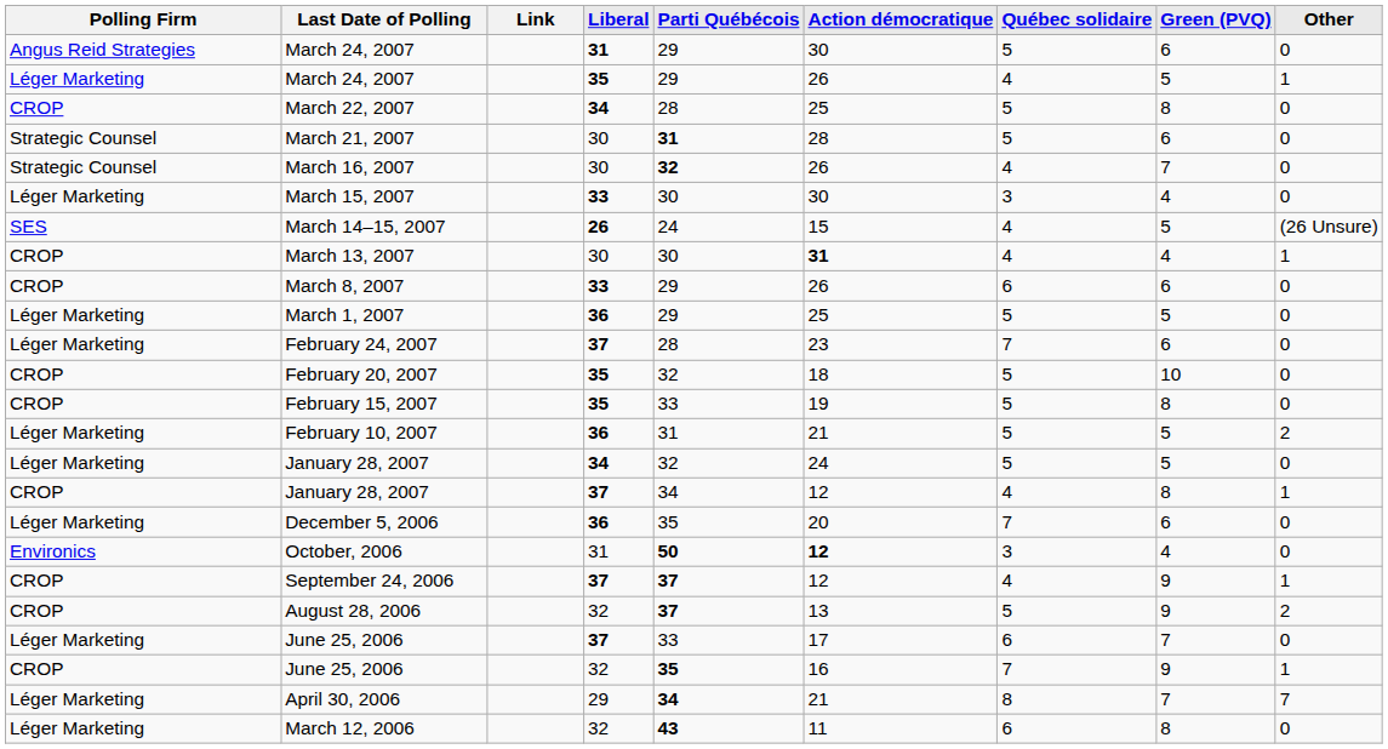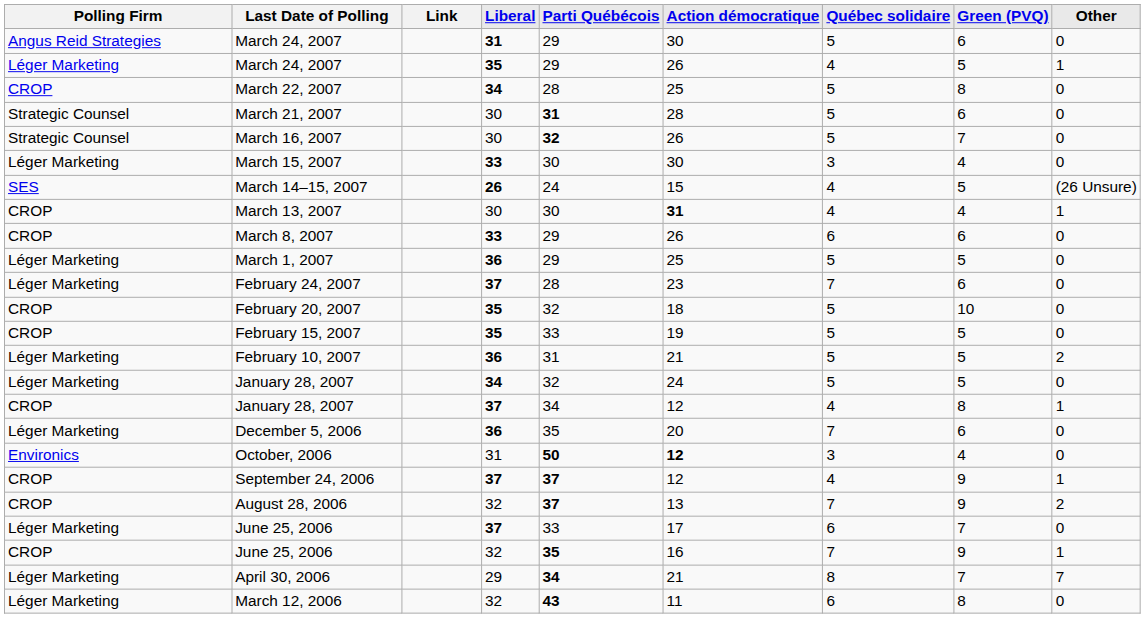 <table class="wikitable">
 <tr style="background:#e9e9e9;">
 <th width=20%>Polling Firm</th>
 <th width=15%>Last Date of Polling</th>
 <th width=7%>Link</th>
 <td><strong><a href='#'>Liberal</a></strong></td>
 <td><strong><a href='#'>Parti Québécois</a></strong></td>
 <td><strong><a href='#'>Action démocratique</a></strong></td>
 <td><strong><a href='#'>Québec solidaire</a></strong></td>
 <td><strong><a href='#'>Green (PVQ)</a></strong></td>
 <td style="text-align:center;"><strong>Other</strong></td>
 </tr>
 <tr>
 <td><a href='#'>Angus Reid Strategies</a></td>
 <td>March 24, 2007</td>
 <td><br></td>
 <td><strong>31</strong></td>
 <td>29</td>
 <td>30</td>
 <td>5</td>
 <td>6</td>
 <td>0</td>
 </tr>
 <tr>
 <td><a href='#'>Léger Marketing</a></td>
 <td>March 24, 2007</td>
 <td><br></td>
 <td><strong>35</strong></td>
 <td>29</td>
 <td>26</td>
 <td>4</td>
 <td>5</td>
 <td>1</td>
 </tr>
 <tr>
 <td><a href='#'>CROP</a></td>
 <td>March 22, 2007</td>
 <td><br></td>
 <td><strong>34</strong></td>
 <td>28</td>
 <td>25</td>
 <td>5</td>
 <td>8</td>
 <td>0</td>
 </tr>
 <tr>
 <td>Strategic Counsel</td>
 <td>March 21, 2007</td>
 <td><br></td>
 <td>30</td>
 <td><strong>31</strong></td>
 <td>28</td>
 <td>5</td>
 <td>6</td>
 <td>0</td>
 </tr>
 <tr>
 <td>Strategic Counsel</td>
 <td>March 16, 2007</td>
 <td><br></td>
 <td>30</td>
 <td><strong>32</strong></td>
 <td>26</td>
-<td>4</td>
+<td>5</td>
 <td>7</td>
 <td>0</td>
 </tr>
 <tr>
 <td>Léger Marketing</td>
 <td>March 15, 2007</td>
 <td><br></td>
 <td><strong>33</strong></td>
 <td>30</td>
 <td>30</td>
 <td>3</td>
 <td>4</td>
 <td>0</td>
 </tr>
 <tr>
 <td><a href='#'>SES</a></td>
 <td>March 14–15, 2007</td>
 <td><br></td>
 <td><strong>26</strong></td>
 <td>24</td>
 <td>15</td>
 <td>4</td>
 <td>5</td>
 <td>(26 Unsure)</td>
 </tr>
 <tr>
 <td>CROP</td>
 <td>March 13, 2007</td>
 <td><br></td>
 <td>30</td>
 <td>30</td>
 <td><strong>31</strong></td>
 <td>4</td>
 <td>4</td>
 <td>1</td>
 </tr>
 <tr>
 <td>CROP</td>
 <td>March 8, 2007</td>
 <td><br></td>
 <td><strong>33</strong></td>
 <td>29</td>
 <td>26</td>
 <td>6</td>
 <td>6</td>
 <td>0</td>
 </tr>
 <tr>
 <td>Léger Marketing</td>
 <td>March 1, 2007</td>
 <td><br></td>
 <td><strong>36</strong></td>
 <td>29</td>
 <td>25</td>
 <td>5</td>
 <td>5</td>
 <td>0</td>
 </tr>
 <tr>
 <td>Léger Marketing</td>
 <td>February 24, 2007</td>
 <td><br></td>
 <td><strong>37</strong></td>
 <td>28</td>
 <td>23</td>
 <td>7</td>
 <td>6</td>
 <td>0</td>
 </tr>
 <tr>
 <td>CROP</td>
 <td>February 20, 2007</td>
 <td></td>
 <td><strong>35</strong></td>
 <td>32</td>
 <td>18</td>
 <td>5</td>
 <td>10</td>
 <td>0</td>
 </tr>
 <tr>
 <td>CROP</td>
 <td>February 15, 2007</td>
 <td></td>
 <td><strong>35</strong></td>
 <td>33</td>
 <td>19</td>
 <td>5</td>
-<td>8</td>
+<td>5</td>
 <td>0</td>
 </tr>
 <tr>
 <td>Léger Marketing</td>
 <td>February 10, 2007</td>
 <td><br></td>
 <td><strong>36</strong></td>
 <td>31</td>
 <td>21</td>
 <td>5</td>
 <td>5</td>
 <td>2</td>
 </tr>
 <tr>
 <td>Léger Marketing</td>
 <td>January 28, 2007</td>
 <td></td>
 <td><strong>34</strong></td>
 <td>32</td>
 <td>24</td>
 <td>5</td>
 <td>5</td>
 <td>0</td>
 </tr>
 <tr>
 <td>CROP</td>
 <td>January 28, 2007</td>
 <td></td>
 <td><strong>37</strong></td>
 <td>34</td>
 <td>12</td>
 <td>4</td>
 <td>8</td>
 <td>1</td>
 </tr>
 <tr>
 <td>Léger Marketing</td>
 <td>December 5, 2006</td>
 <td></td>
 <td><strong>36</strong></td>
 <td>35</td>
 <td>20</td>
 <td>7</td>
 <td>6</td>
 <td>0</td>
 </tr>
 <tr>
 <td><a href='#'>Environics</a></td>
 <td>October, 2006</td>
 <td></td>
 <td>31</td>
 <td><strong>50</strong></td>
 <td><strong>12</strong></td>
 <td>3</td>
 <td>4</td>
 <td>0</td>
 </tr>
 <tr>
 <td>CROP</td>
 <td>September 24, 2006</td>
 <td></td>
 <td><strong>37</strong></td>
 <td><strong>37</strong></td>
 <td>12</td>
 <td>4</td>
 <td>9</td>
 <td>1</td>
 </tr>
 <tr>
 <td>CROP</td>
 <td>August 28, 2006</td>
 <td></td>
 <td>32</td>
 <td><strong>37</strong></td>
 <td>13</td>
-<td>5</td>
+<td>7</td>
 <td>9</td>
 <td>2</td>
 </tr>
 <tr>
 <td>Léger Marketing</td>
 <td>June 25, 2006</td>
 <td></td>
 <td><strong>37</strong></td>
 <td>33</td>
 <td>17</td>
 <td>6</td>
 <td>7</td>
 <td>0</td>
 </tr>
 <tr>
 <td>CROP</td>
 <td>June 25, 2006</td>
 <td></td>
 <td>32</td>
 <td><strong>35</strong></td>
 <td>16</td>
 <td>7</td>
 <td>9</td>
 <td>1</td>
 </tr>
 <tr>
 <td>Léger Marketing</td>
 <td>April 30, 2006</td>
 <td></td>
 <td>29</td>
 <td><strong>34</strong></td>
 <td>21</td>
 <td>8</td>
 <td>7</td>
 <td>7</td>
 </tr>
 <tr>
 <td>Léger Marketing</td>
 <td>March 12, 2006</td>
 <td></td>
 <td>32</td>
 <td><strong>43</strong></td>
 <td>11</td>
 <td>6</td>
 <td>8</td>
 <td>0</td>
 </tr>
 </table>
